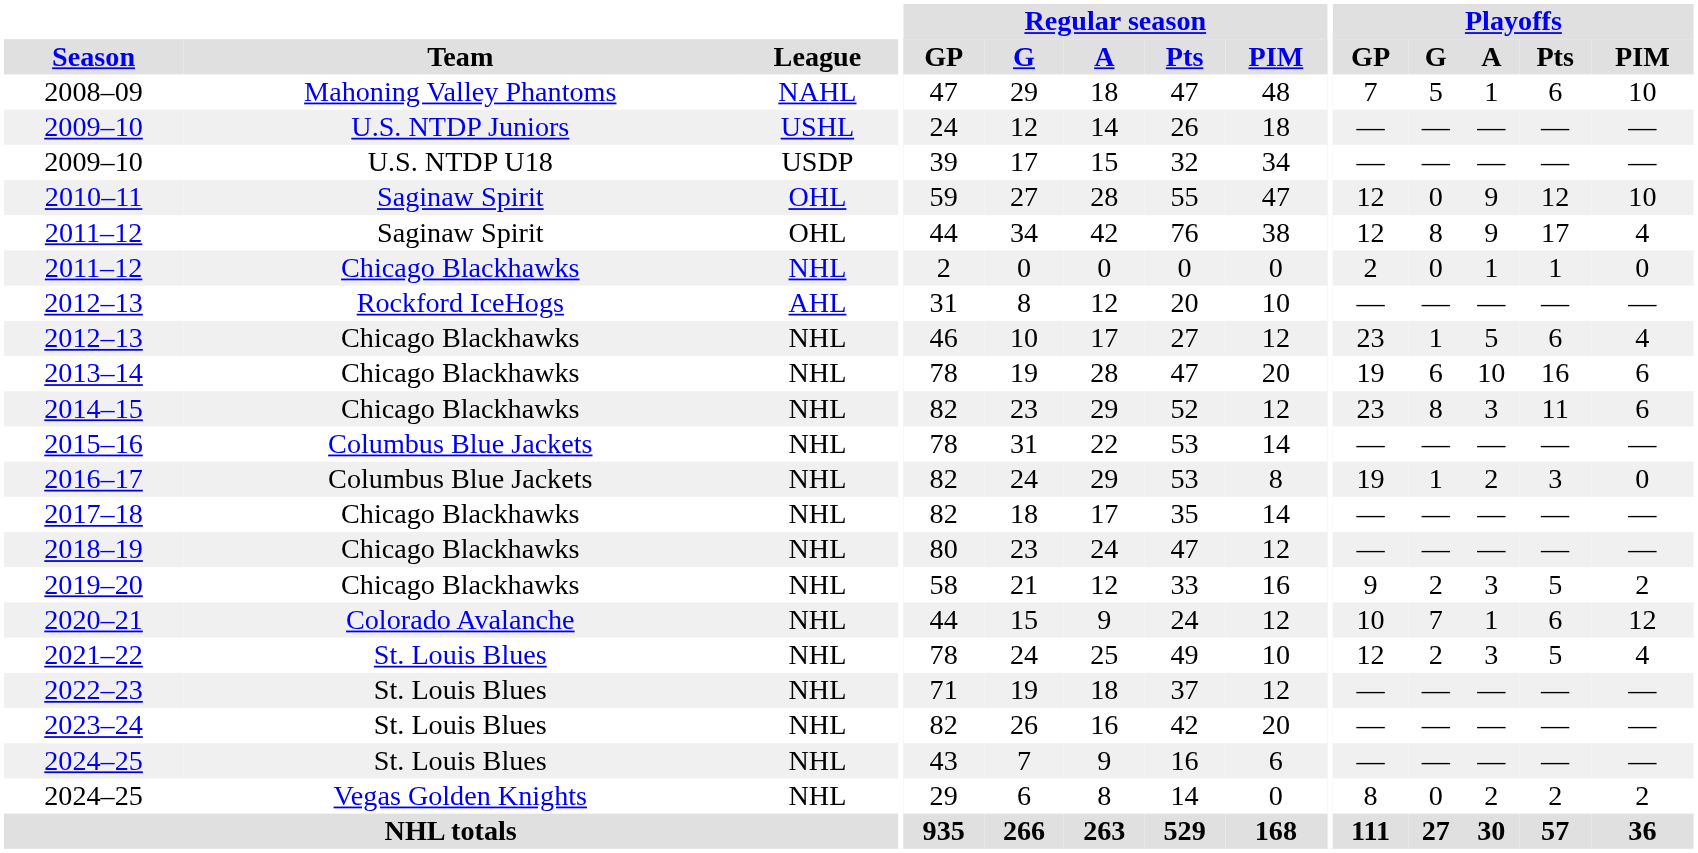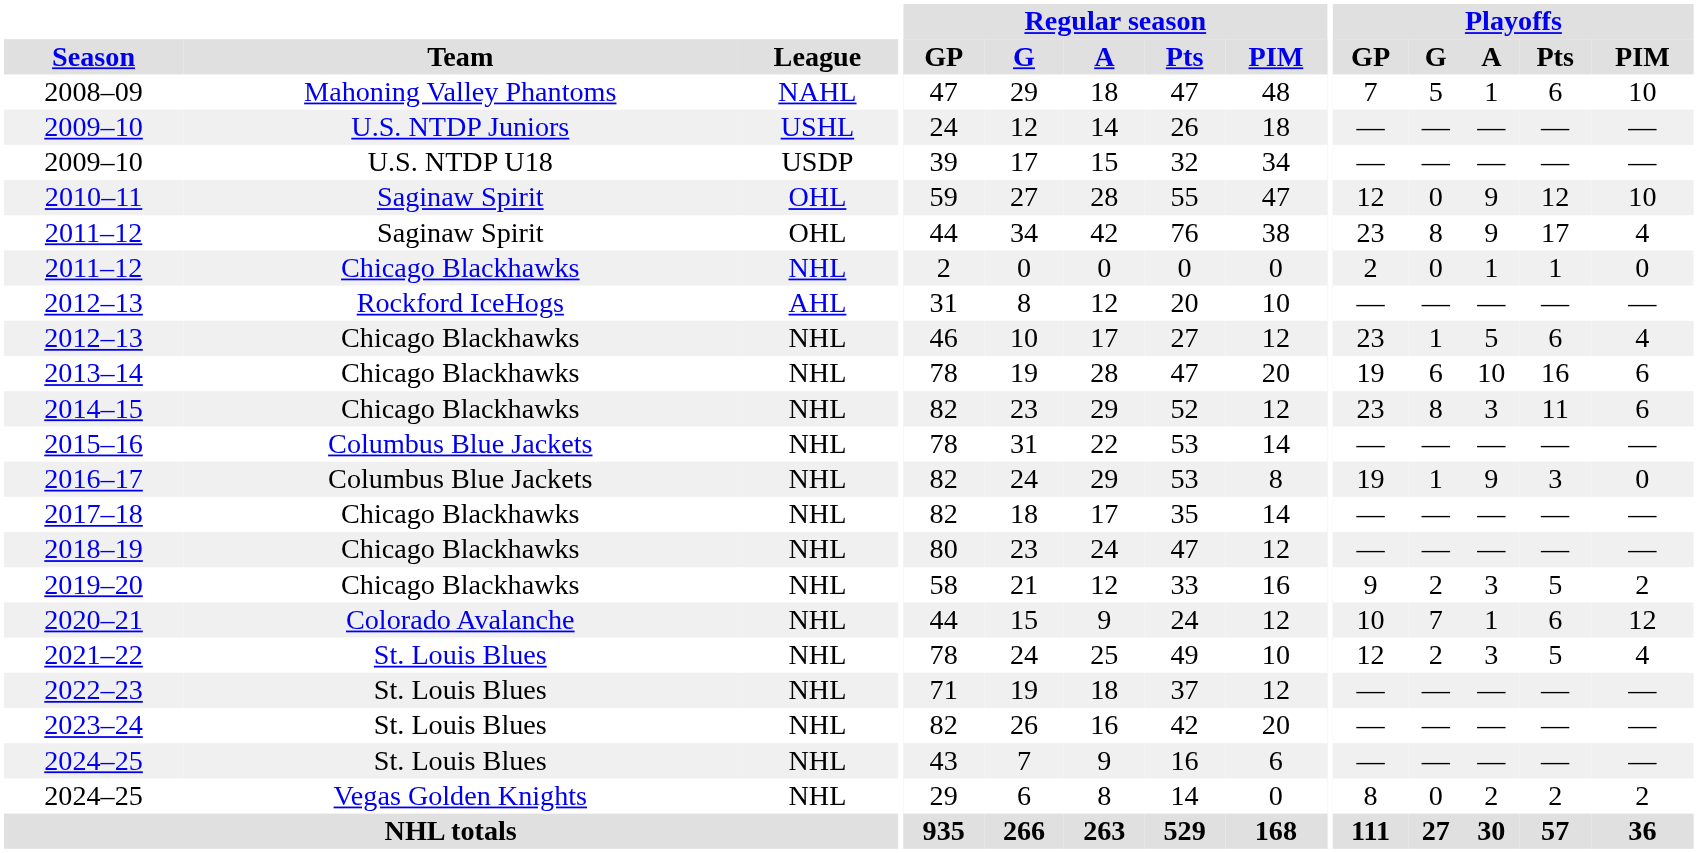 <table border="0" cellpadding="1" cellspacing="0" style="text-align:center; width:60em">
 <tr bgcolor="#e0e0e0">
 <th colspan="3" bgcolor="#ffffff"></th>
 <th rowspan="98" bgcolor="#ffffff"></th>
 <th colspan="5"><a href='#'>Regular season</a></th>
 <th rowspan="98" bgcolor="#ffffff"></th>
 <th colspan="5"><a href='#'>Playoffs</a></th>
 </tr>
 <tr bgcolor="#e0e0e0">
 <th><a href='#'>Season</a></th>
 <th>Team</th>
 <th>League</th>
 <th>GP</th>
 <th><a href='#'>G</a></th>
 <th><a href='#'>A</a></th>
 <th><a href='#'>Pts</a></th>
 <th><a href='#'>PIM</a></th>
 <th>GP</th>
 <th>G</th>
 <th>A</th>
 <th>Pts</th>
 <th>PIM</th>
 </tr>
 <tr>
 <td>2008–09</td>
 <td><a href='#'>Mahoning Valley Phantoms</a></td>
 <td><a href='#'>NAHL</a></td>
 <td>47</td>
 <td>29</td>
 <td>18</td>
 <td>47</td>
 <td>48</td>
 <td>7</td>
 <td>5</td>
 <td>1</td>
 <td>6</td>
 <td>10</td>
 </tr>
 <tr bgcolor="#f0f0f0">
 <td><a href='#'>2009–10</a></td>
 <td><a href='#'>U.S. NTDP Juniors</a></td>
 <td><a href='#'>USHL</a></td>
 <td>24</td>
 <td>12</td>
 <td>14</td>
 <td>26</td>
 <td>18</td>
 <td>—</td>
 <td>—</td>
 <td>—</td>
 <td>—</td>
 <td>—</td>
 </tr>
 <tr>
 <td>2009–10</td>
 <td>U.S. NTDP U18</td>
 <td>USDP</td>
 <td>39</td>
 <td>17</td>
 <td>15</td>
 <td>32</td>
 <td>34</td>
 <td>—</td>
 <td>—</td>
 <td>—</td>
 <td>—</td>
 <td>—</td>
 </tr>
 <tr bgcolor="#f0f0f0">
 <td><a href='#'>2010–11</a></td>
 <td><a href='#'>Saginaw Spirit</a></td>
 <td><a href='#'>OHL</a></td>
 <td>59</td>
 <td>27</td>
 <td>28</td>
 <td>55</td>
 <td>47</td>
 <td>12</td>
 <td>0</td>
 <td>9</td>
 <td>12</td>
 <td>10</td>
 </tr>
 <tr>
 <td><a href='#'>2011–12</a></td>
 <td>Saginaw Spirit</td>
 <td>OHL</td>
 <td>44</td>
 <td>34</td>
 <td>42</td>
 <td>76</td>
 <td>38</td>
-<td>12</td>
+<td>23</td>
 <td>8</td>
 <td>9</td>
 <td>17</td>
 <td>4</td>
 </tr>
 <tr bgcolor="#f0f0f0">
 <td><a href='#'>2011–12</a></td>
 <td><a href='#'>Chicago Blackhawks</a></td>
 <td><a href='#'>NHL</a></td>
 <td>2</td>
 <td>0</td>
 <td>0</td>
 <td>0</td>
 <td>0</td>
 <td>2</td>
 <td>0</td>
 <td>1</td>
 <td>1</td>
 <td>0</td>
 </tr>
 <tr>
 <td><a href='#'>2012–13</a></td>
 <td><a href='#'>Rockford IceHogs</a></td>
 <td><a href='#'>AHL</a></td>
 <td>31</td>
 <td>8</td>
 <td>12</td>
 <td>20</td>
 <td>10</td>
 <td>—</td>
 <td>—</td>
 <td>—</td>
 <td>—</td>
 <td>—</td>
 </tr>
 <tr bgcolor="#f0f0f0">
 <td><a href='#'>2012–13</a></td>
 <td>Chicago Blackhawks</td>
 <td>NHL</td>
 <td>46</td>
 <td>10</td>
 <td>17</td>
 <td>27</td>
 <td>12</td>
 <td>23</td>
 <td>1</td>
 <td>5</td>
 <td>6</td>
 <td>4</td>
 </tr>
 <tr>
 <td><a href='#'>2013–14</a></td>
 <td>Chicago Blackhawks</td>
 <td>NHL</td>
 <td>78</td>
 <td>19</td>
 <td>28</td>
 <td>47</td>
 <td>20</td>
 <td>19</td>
 <td>6</td>
 <td>10</td>
 <td>16</td>
 <td>6</td>
 </tr>
 <tr bgcolor="#f0f0f0">
 <td><a href='#'>2014–15</a></td>
 <td>Chicago Blackhawks</td>
 <td>NHL</td>
 <td>82</td>
 <td>23</td>
 <td>29</td>
 <td>52</td>
 <td>12</td>
 <td>23</td>
 <td>8</td>
 <td>3</td>
 <td>11</td>
 <td>6</td>
 </tr>
 <tr>
 <td><a href='#'>2015–16</a></td>
 <td><a href='#'>Columbus Blue Jackets</a></td>
 <td>NHL</td>
 <td>78</td>
 <td>31</td>
 <td>22</td>
 <td>53</td>
 <td>14</td>
 <td>—</td>
 <td>—</td>
 <td>—</td>
 <td>—</td>
 <td>—</td>
 </tr>
 <tr bgcolor="#f0f0f0">
 <td><a href='#'>2016–17</a></td>
 <td>Columbus Blue Jackets</td>
 <td>NHL</td>
 <td>82</td>
 <td>24</td>
 <td>29</td>
 <td>53</td>
 <td>8</td>
 <td>19</td>
 <td>1</td>
-<td>2</td>
+<td>9</td>
 <td>3</td>
 <td>0</td>
 </tr>
 <tr>
 <td><a href='#'>2017–18</a></td>
 <td>Chicago Blackhawks</td>
 <td>NHL</td>
 <td>82</td>
 <td>18</td>
 <td>17</td>
 <td>35</td>
 <td>14</td>
 <td>—</td>
 <td>—</td>
 <td>—</td>
 <td>—</td>
 <td>—</td>
 </tr>
 <tr bgcolor="#f0f0f0">
 <td><a href='#'>2018–19</a></td>
 <td>Chicago Blackhawks</td>
 <td>NHL</td>
 <td>80</td>
 <td>23</td>
 <td>24</td>
 <td>47</td>
 <td>12</td>
 <td>—</td>
 <td>—</td>
 <td>—</td>
 <td>—</td>
 <td>—</td>
 </tr>
 <tr>
 <td><a href='#'>2019–20</a></td>
 <td>Chicago Blackhawks</td>
 <td>NHL</td>
 <td>58</td>
 <td>21</td>
 <td>12</td>
 <td>33</td>
 <td>16</td>
 <td>9</td>
 <td>2</td>
 <td>3</td>
 <td>5</td>
 <td>2</td>
 </tr>
 <tr bgcolor="#f0f0f0">
 <td><a href='#'>2020–21</a></td>
 <td><a href='#'>Colorado Avalanche</a></td>
 <td>NHL</td>
 <td>44</td>
 <td>15</td>
 <td>9</td>
 <td>24</td>
 <td>12</td>
 <td>10</td>
 <td>7</td>
 <td>1</td>
 <td>6</td>
 <td>12</td>
 </tr>
 <tr>
 <td><a href='#'>2021–22</a></td>
 <td><a href='#'>St. Louis Blues</a></td>
 <td>NHL</td>
 <td>78</td>
 <td>24</td>
 <td>25</td>
 <td>49</td>
 <td>10</td>
 <td>12</td>
 <td>2</td>
 <td>3</td>
 <td>5</td>
 <td>4</td>
 </tr>
 <tr bgcolor="#f0f0f0">
 <td><a href='#'>2022–23</a></td>
 <td>St. Louis Blues</td>
 <td>NHL</td>
 <td>71</td>
 <td>19</td>
 <td>18</td>
 <td>37</td>
 <td>12</td>
 <td>—</td>
 <td>—</td>
 <td>—</td>
 <td>—</td>
 <td>—</td>
 </tr>
 <tr>
 <td><a href='#'>2023–24</a></td>
 <td>St. Louis Blues</td>
 <td>NHL</td>
 <td>82</td>
 <td>26</td>
 <td>16</td>
 <td>42</td>
 <td>20</td>
 <td>—</td>
 <td>—</td>
 <td>—</td>
 <td>—</td>
 <td>—</td>
 </tr>
 <tr bgcolor="#f0f0f0">
 <td><a href='#'>2024–25</a></td>
 <td>St. Louis Blues</td>
 <td>NHL</td>
 <td>43</td>
 <td>7</td>
 <td>9</td>
 <td>16</td>
 <td>6</td>
 <td>—</td>
 <td>—</td>
 <td>—</td>
 <td>—</td>
 <td>—</td>
 </tr>
 <tr>
 <td>2024–25</td>
 <td><a href='#'>Vegas Golden Knights</a></td>
 <td>NHL</td>
 <td>29</td>
 <td>6</td>
 <td>8</td>
 <td>14</td>
 <td>0</td>
 <td>8</td>
 <td>0</td>
 <td>2</td>
 <td>2</td>
 <td>2</td>
 </tr>
 <tr bgcolor="#e0e0e0">
 <th colspan="3">NHL totals</th>
 <th>935</th>
 <th>266</th>
 <th>263</th>
 <th>529</th>
 <th>168</th>
 <th>111</th>
 <th>27</th>
 <th>30</th>
 <th>57</th>
 <th>36</th>
 </tr>
 </table>
